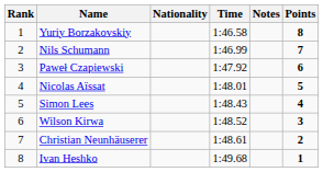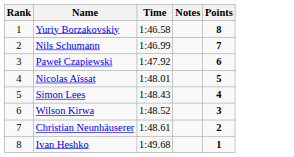 <table class="wikitable sortable" style="text-align:center">
 <tr>
 <th>Rank</th>
 <th>Name</th>
-<th>Nationality</th>
 <th>Time</th>
 <th>Notes</th>
 <th>Points</th>
 </tr>
 <tr>
 <td>1</td>
 <td align=left><a href='#'>Yuriy Borzakovskiy</a></td>
-<td align=left></td>
 <td>1:46.58</td>
 <td></td>
 <td><strong>8</strong></td>
 </tr>
 <tr>
 <td>2</td>
 <td align=left><a href='#'>Nils Schumann</a></td>
-<td align=left></td>
 <td>1:46.99</td>
 <td></td>
 <td><strong>7</strong></td>
 </tr>
 <tr>
 <td>3</td>
 <td align=left><a href='#'>Paweł Czapiewski</a></td>
-<td align=left></td>
 <td>1:47.92</td>
 <td></td>
 <td><strong>6</strong></td>
 </tr>
 <tr>
 <td>4</td>
 <td align=left><a href='#'>Nicolas Aïssat</a></td>
-<td align=left></td>
 <td>1:48.01</td>
 <td></td>
 <td><strong>5</strong></td>
 </tr>
 <tr>
 <td>5</td>
 <td align=left><a href='#'>Simon Lees</a></td>
-<td align=left></td>
 <td>1:48.43</td>
 <td></td>
 <td><strong>4</strong></td>
 </tr>
 <tr>
 <td>6</td>
 <td align=left><a href='#'>Wilson Kirwa</a></td>
-<td align=left></td>
 <td>1:48.52</td>
 <td></td>
 <td><strong>3</strong></td>
 </tr>
 <tr>
 <td>7</td>
 <td align=left><a href='#'>Christian Neunhäuserer</a></td>
-<td align=left></td>
 <td>1:48.61</td>
 <td></td>
 <td><strong>2</strong></td>
 </tr>
 <tr>
 <td>8</td>
 <td align=left><a href='#'>Ivan Heshko</a></td>
-<td align=left></td>
 <td>1:49.68</td>
 <td></td>
 <td><strong>1</strong></td>
 </tr>
 </table>
